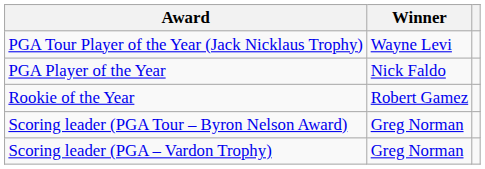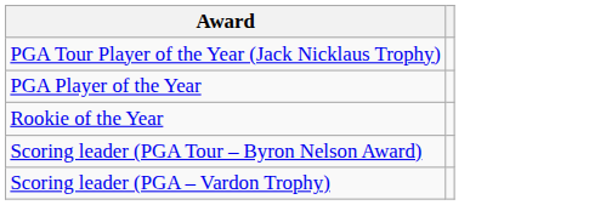 <table class="wikitable">
 <tr>
 <th>Award</th>
-<th>Winner</th>
 <th></th>
 </tr>
 <tr>
 <td><a href='#'>PGA Tour Player of the Year (Jack Nicklaus Trophy)</a></td>
-<td> <a href='#'>Wayne Levi</a></td>
 <td></td>
 </tr>
 <tr>
 <td><a href='#'>PGA Player of the Year</a></td>
-<td> <a href='#'>Nick Faldo</a></td>
 <td></td>
 </tr>
 <tr>
 <td><a href='#'>Rookie of the Year</a></td>
-<td> <a href='#'>Robert Gamez</a></td>
 <td></td>
 </tr>
 <tr>
 <td><a href='#'>Scoring leader (PGA Tour – Byron Nelson Award)</a></td>
-<td> <a href='#'>Greg Norman</a></td>
 <td></td>
 </tr>
 <tr>
 <td><a href='#'>Scoring leader (PGA – Vardon Trophy)</a></td>
-<td> <a href='#'>Greg Norman</a></td>
 <td></td>
 </tr>
 </table>
